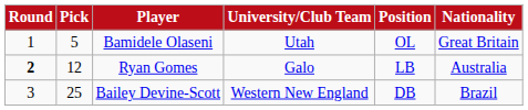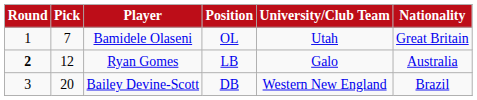 <table class="wikitable" style="font-size: 95%;">
 <tr>
 <th style="background:#BD0D18;color:#FFFFFF;">Round</th>
 <th style="background:#BD0D18;color:#FFFFFF;">Pick</th>
 <th style="background:#BD0D18;color:#FFFFFF;">Player</th>
+<th style="background:#BD0D18;color:#FFFFFF;">Position</th>
 <th style="background:#BD0D18;color:#FFFFFF;">University/Club Team</th>
-<th style="background:#BD0D18;color:#FFFFFF;">Position</th>
 <th style="background:#BD0D18;color:#FFFFFF;">Nationality</th>
 </tr>
 <tr align="center">
 <td align=center>1</td>
-<td>5</td>
+<td>7</td>
 <td><a href='#'>Bamidele Olaseni</a></td>
+<td><a href='#'>OL</a></td>
 <td><a href='#'>Utah</a></td>
-<td><a href='#'>OL</a></td>
 <td> <a href='#'>Great Britain</a></td>
 </tr>
 <tr align="center">
 <td align=center><strong>2</strong></td>
 <td>12</td>
 <td><a href='#'>Ryan Gomes</a></td>
+<td><a href='#'>LB</a></td>
 <td><a href='#'>Galo</a></td>
-<td><a href='#'>LB</a></td>
 <td> <a href='#'>Australia</a></td>
 </tr>
 <tr align="center">
 <td align=center>3</td>
-<td>25</td>
+<td>20</td>
 <td><a href='#'>Bailey Devine-Scott</a></td>
+<td><a href='#'>DB</a></td>
 <td><a href='#'>Western New England</a></td>
-<td><a href='#'>DB</a></td>
 <td> <a href='#'>Brazil</a></td>
 </tr>
 </table>
